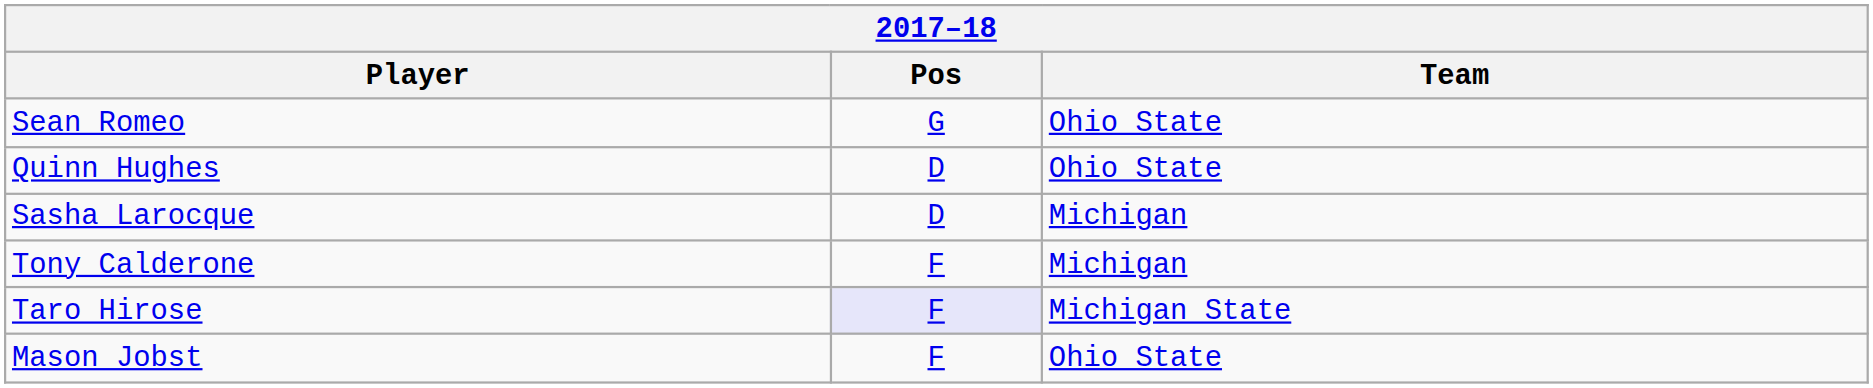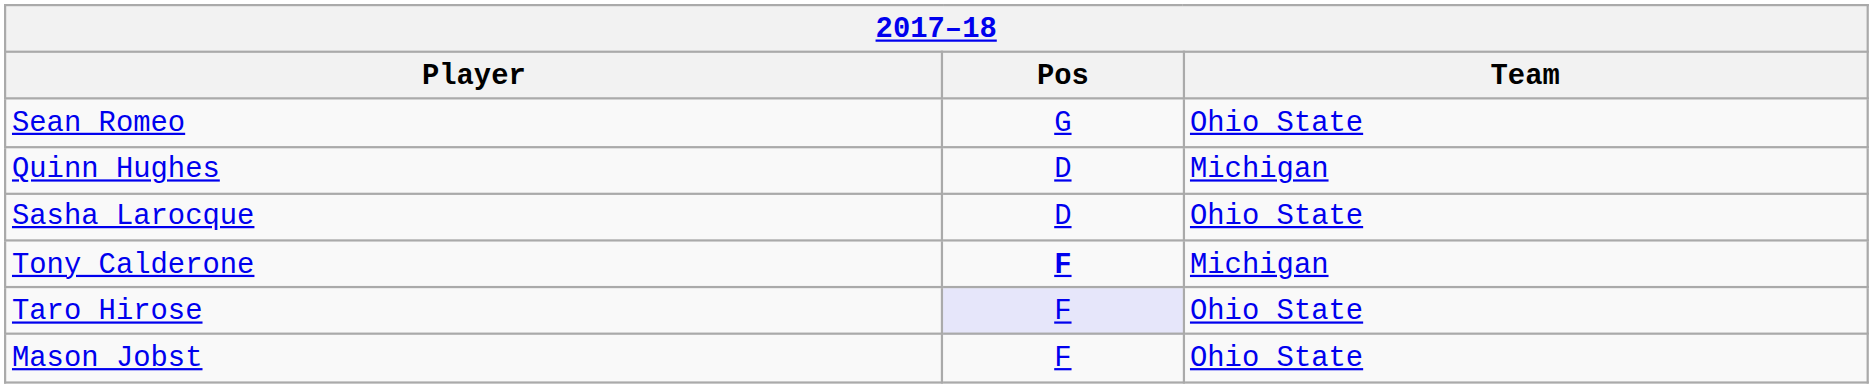 <table class="wikitable" width=95%>
 <tr>
 <th colspan=3><a href='#'>2017–18</a></th>
 </tr>
 <tr>
 <th>Player</th>
 <th>Pos</th>
 <th>Team</th>
 </tr>
 <tr>
 <td><a href='#'>Sean Romeo</a></td>
 <td style="text-align:center;"><a href='#'>G</a></td>
 <td><a href='#'>Ohio State</a></td>
 </tr>
 <tr>
 <td><a href='#'>Quinn Hughes</a></td>
 <td style="text-align:center;"><a href='#'>D</a></td>
-<td><a href='#'>Ohio State</a></td>
+<td><a href='#'>Michigan</a></td>
 </tr>
 <tr>
 <td><a href='#'>Sasha Larocque</a></td>
 <td style="text-align:center;"><a href='#'>D</a></td>
-<td><a href='#'>Michigan</a></td>
+<td><a href='#'>Ohio State</a></td>
 </tr>
 <tr>
 <td><a href='#'>Tony Calderone</a></td>
-<td style="text-align:center;"><a href='#'>F</a></td>
+<td style="text-align:center;"><strong><a href='#'>F</a></strong></td>
 <td><a href='#'>Michigan</a></td>
 </tr>
 <tr>
 <td><a href='#'>Taro Hirose</a></td>
 <td style="background: lavender; text-align:center;"><a href='#'>F</a></td>
-<td><a href='#'>Michigan State</a></td>
+<td><a href='#'>Ohio State</a></td>
 </tr>
 <tr>
 <td><a href='#'>Mason Jobst</a></td>
 <td style="text-align:center;"><a href='#'>F</a></td>
 <td><a href='#'>Ohio State</a></td>
 </tr>
 </table>
